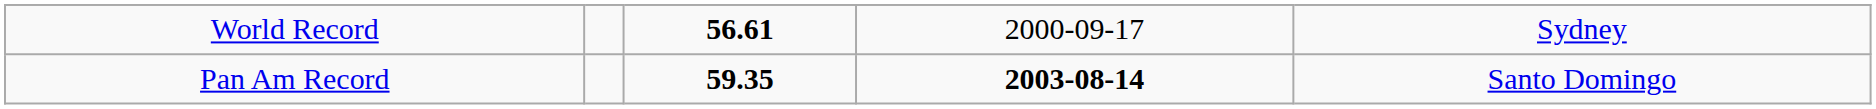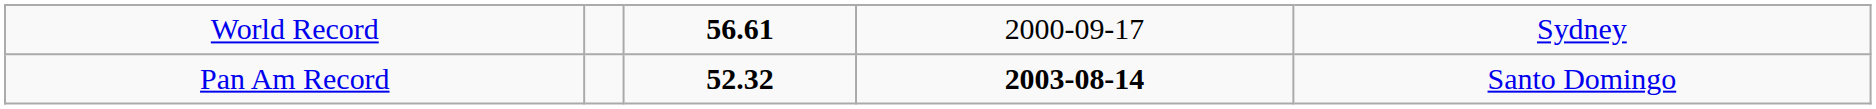 <table class="wikitable" style=" text-align:center; font-size:95%;" width="75%">
 <tr>
 <td><a href='#'>World Record</a></td>
 <td></td>
 <td><strong>56.61</strong></td>
 <td>2000-09-17</td>
 <td> <a href='#'>Sydney</a></td>
 </tr>
 <tr>
 <td><a href='#'>Pan Am Record</a></td>
 <td></td>
-<td><strong>59.35</strong></td>
+<td><strong>52.32</strong></td>
 <td><strong>2003-08-14</strong></td>
 <td> <a href='#'>Santo Domingo</a></td>
 </tr>
 </table>
